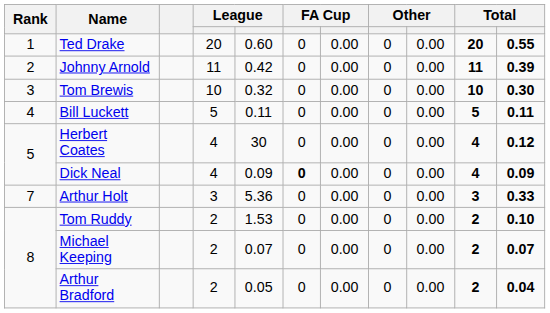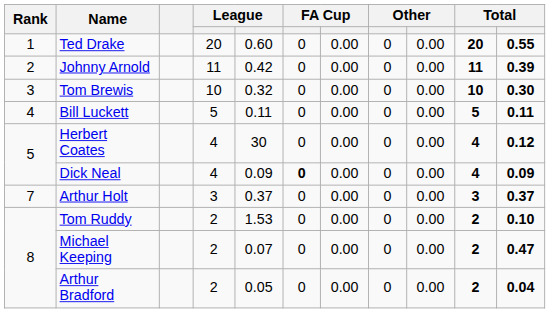 <table class="wikitable plainrowheaders" style="text-align:center;">
 <tr>
 <th scope="col" rowspan="2" style="width:4em;">Rank</th>
 <th scope="col" rowspan="2" style="width:10em;">Name</th>
 <th scope="col" rowspan="2" style="width:4em;"></th>
 <th scope="col" colspan="2">League</th>
 <th scope="col" colspan="2">FA Cup</th>
 <th scope="col" colspan="2">Other</th>
 <th scope="col" colspan="2">Total</th>
 </tr>
 <tr>
 <th scope="col" style="width:4em;"></th>
 <th scope="col" style="width:4em;"></th>
 <th scope="col" style="width:4em;"></th>
 <th scope="col" style="width:4em;"></th>
 <th scope="col" style="width:4em;"></th>
 <th scope="col" style="width:4em;"></th>
 <th scope="col" style="width:4em;"></th>
 <th scope="col" style="width:4em;"></th>
 </tr>
 <tr>
 <td>1</td>
 <td align="left"><a href='#'>Ted Drake</a></td>
 <td></td>
 <td>20</td>
 <td>0.60</td>
 <td>0</td>
 <td>0.00</td>
 <td>0</td>
 <td>0.00</td>
 <td><strong>20</strong></td>
 <td><strong>0.55</strong></td>
 </tr>
 <tr>
 <td>2</td>
 <td align="left"><a href='#'>Johnny Arnold</a></td>
 <td></td>
 <td>11</td>
 <td>0.42</td>
 <td>0</td>
 <td>0.00</td>
 <td>0</td>
 <td>0.00</td>
 <td><strong>11</strong></td>
 <td><strong>0.39</strong></td>
 </tr>
 <tr>
 <td>3</td>
 <td align="left"><a href='#'>Tom Brewis</a></td>
 <td></td>
 <td>10</td>
 <td>0.32</td>
 <td>0</td>
 <td>0.00</td>
 <td>0</td>
 <td>0.00</td>
 <td><strong>10</strong></td>
 <td><strong>0.30</strong></td>
 </tr>
 <tr>
 <td>4</td>
 <td align="left"><a href='#'>Bill Luckett</a></td>
 <td></td>
 <td>5</td>
 <td>0.11</td>
 <td>0</td>
 <td>0.00</td>
 <td>0</td>
 <td>0.00</td>
 <td><strong>5</strong></td>
 <td><strong>0.11</strong></td>
 </tr>
 <tr>
 <td rowspan="2">5</td>
 <td align="left"><a href='#'>Herbert Coates</a></td>
 <td></td>
 <td>4</td>
 <td>30</td>
 <td>0</td>
 <td>0.00</td>
 <td>0</td>
 <td>0.00</td>
 <td><strong>4</strong></td>
 <td><strong>0.12</strong></td>
 </tr>
 <tr>
 <td align="left"><a href='#'>Dick Neal</a></td>
 <td></td>
 <td>4</td>
 <td>0.09</td>
 <td><strong>0</strong></td>
 <td>0.00</td>
 <td>0</td>
 <td>0.00</td>
 <td><strong>4</strong></td>
 <td><strong>0.09</strong></td>
 </tr>
 <tr>
 <td>7</td>
 <td align="left"><a href='#'>Arthur Holt</a></td>
 <td></td>
 <td>3</td>
-<td>5.36</td>
+<td>0.37</td>
 <td>0</td>
 <td>0.00</td>
 <td>0</td>
 <td>0.00</td>
 <td><strong>3</strong></td>
-<td><strong>0.33</strong></td>
+<td><strong>0.37</strong></td>
 </tr>
 <tr>
 <td rowspan="3">8</td>
 <td align="left"><a href='#'>Tom Ruddy</a></td>
 <td></td>
 <td>2</td>
 <td>1.53</td>
 <td>0</td>
 <td>0.00</td>
 <td>0</td>
 <td>0.00</td>
 <td><strong>2</strong></td>
 <td><strong>0.10</strong></td>
 </tr>
 <tr>
 <td align="left"><a href='#'>Michael Keeping</a></td>
 <td></td>
 <td>2</td>
 <td>0.07</td>
 <td>0</td>
 <td>0.00</td>
 <td>0</td>
 <td>0.00</td>
 <td><strong>2</strong></td>
-<td><strong>0.07</strong></td>
+<td><strong>0.47</strong></td>
 </tr>
 <tr>
 <td align="left"><a href='#'>Arthur Bradford</a></td>
 <td></td>
 <td>2</td>
 <td>0.05</td>
 <td>0</td>
 <td>0.00</td>
 <td>0</td>
 <td>0.00</td>
 <td><strong>2</strong></td>
 <td><strong>0.04</strong></td>
 </tr>
 </table>
